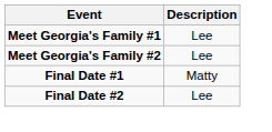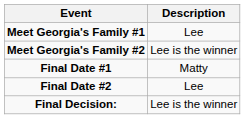 <table class="wikitable sortable" style="text-align:center;">
 <tr>
 <th>Event</th>
 <th>Description</th>
 </tr>
 <tr>
 <td><strong>Meet Georgia's Family #1</strong></td>
 <td>Lee</td>
 </tr>
 <tr>
 <td><strong>Meet Georgia's Family #2</strong></td>
-<td>Lee</td>
+<td>Lee is the winner</td>
 </tr>
 <tr>
 <td><strong>Final Date #1</strong></td>
 <td>Matty</td>
 </tr>
 <tr>
 <td><strong>Final Date #2</strong></td>
 <td>Lee</td>
 </tr>
+<tr>
+<td><strong>Final Decision:</strong></td>
+<td>Lee is the winner</td>
+</tr>
 </table>
